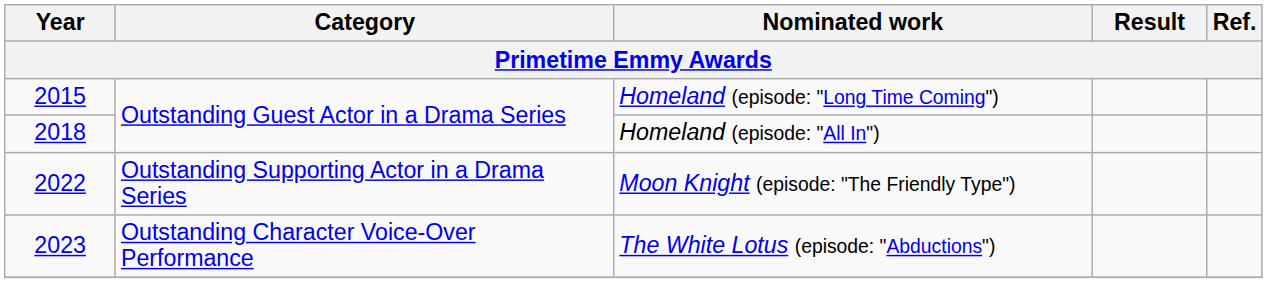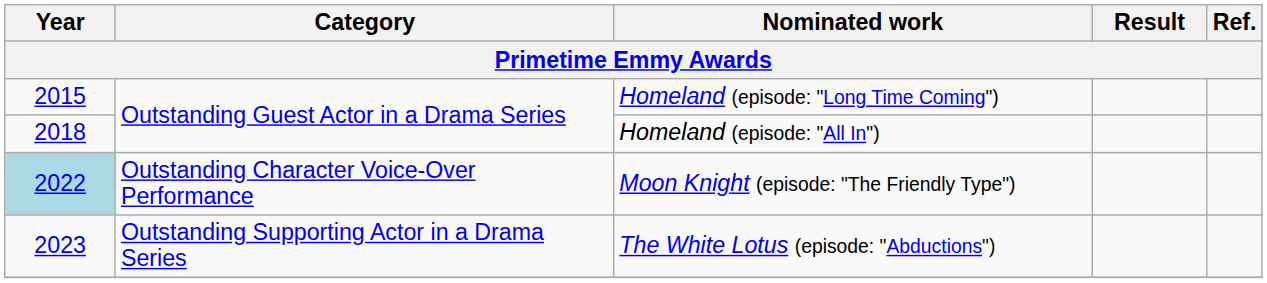 <table class=wikitable>
 <tr>
 <th scope="col" style="width:5em;">Year</th>
 <th scope="col" style="width:26em;">Category</th>
 <th scope="col" style="width:25em;">Nominated work</th>
 <th scope="col" style="width:5em;">Result</th>
 <th>Ref.</th>
 </tr>
 <tr>
 <th colspan=5><a href='#'>Primetime Emmy Awards</a></th>
 </tr>
 <tr>
 <td style="text-align:center;"><a href='#'>2015</a></td>
 <td rowspan="2"><a href='#'>Outstanding Guest Actor in a Drama Series</a></td>
 <td><em><a href='#'>Homeland</a></em> <small> (episode: "<a href='#'>Long Time Coming</a>") </small></td>
 <td></td>
 <td style="text-align:center;"></td>
 </tr>
 <tr>
 <td style="text-align:center;"><a href='#'>2018</a></td>
 <td><em>Homeland</em> <small> (episode: "<a href='#'>All In</a>") </small></td>
 <td></td>
 <td style="text-align:center;"></td>
 </tr>
 <tr>
-<td style="text-align:center;"><a href='#'>2022</a></td>
-<td><a href='#'>Outstanding Supporting Actor in a Drama Series</a></td>
+<td style="background: lightblue; text-align:center;"><a href='#'>2022</a></td>
+<td><a href='#'>Outstanding Character Voice-Over Performance</a></td>
 <td><em><a href='#'>Moon Knight</a></em> <small> (episode: "The Friendly Type") </small></td>
 <td></td>
 <td style="text-align:center;"></td>
 </tr>
 <tr>
 <td style="text-align:center;"><a href='#'>2023</a></td>
-<td><a href='#'>Outstanding Character Voice-Over Performance</a></td>
+<td><a href='#'>Outstanding Supporting Actor in a Drama Series</a></td>
 <td><em><a href='#'>The White Lotus</a></em> <small> (episode: "<a href='#'>Abductions</a>") </small></td>
 <td></td>
 <td style="text-align:center;"></td>
 </tr>
 <tr>
 </tr>
 </table>
